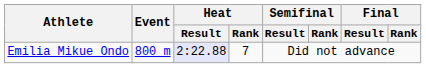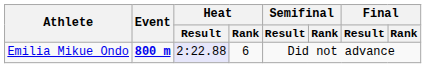 <table class=wikitable style="font-size:90%">
 <tr>
 <th rowspan="2">Athlete</th>
 <th rowspan="2">Event</th>
 <th colspan="2">Heat</th>
 <th colspan="2">Semifinal</th>
 <th colspan="2">Final</th>
 </tr>
 <tr style="font-size:95%">
 <th>Result</th>
 <th>Rank</th>
 <th>Result</th>
 <th>Rank</th>
 <th>Result</th>
 <th>Rank</th>
 </tr>
 <tr align=center>
 <td align=left><a href='#'>Emilia Mikue Ondo</a></td>
-<td align=left><a href='#'>800 m</a></td>
+<td align=left><strong><a href='#'>800 m</a></strong></td>
 <td style="background: lavender;">2:22.88</td>
-<td>7</td>
+<td>6</td>
 <td colspan=4>Did not advance</td>
 </tr>
 </table>
